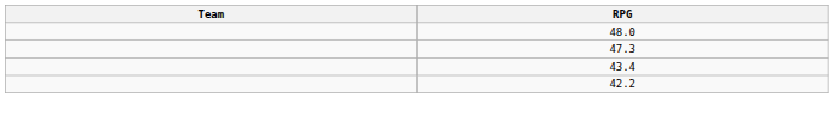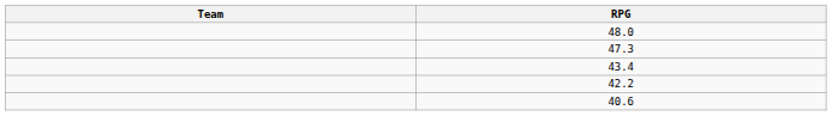 <table class=wikitable width="50%">
 <tr>
 <th width="10%">Team</th>
 <th width="10%">RPG</th>
 </tr>
 <tr>
 <td></td>
 <td align=center>48.0</td>
 </tr>
 <tr>
 <td></td>
 <td align=center>47.3</td>
 </tr>
 <tr>
 <td></td>
 <td align=center>43.4</td>
 </tr>
 <tr>
 <td></td>
 <td align=center>42.2</td>
 </tr>
+<tr>
+<td></td>
+<td align=center>40.6</td>
+</tr>
 </table>
